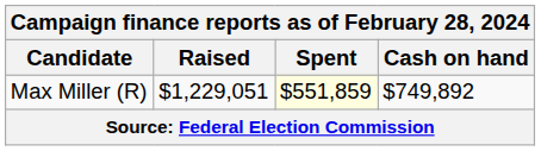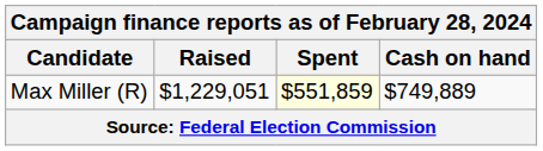 <table class="wikitable sortable">
 <tr>
 <th colspan=4>Campaign finance reports as of February 28, 2024</th>
 </tr>
 <tr style="text-align:center;">
 <th>Candidate</th>
 <th>Raised</th>
 <th>Spent</th>
 <th>Cash on hand</th>
 </tr>
 <tr>
 <td>Max Miller (R)</td>
 <td>$1,229,051</td>
 <td style="background: lightyellow;">$551,859</td>
-<td>$749,892</td>
+<td>$749,889</td>
 </tr>
 <tr>
 <th colspan="4"><small>Source: <a href='#'>Federal Election Commission</a></small></th>
 </tr>
 </table>
